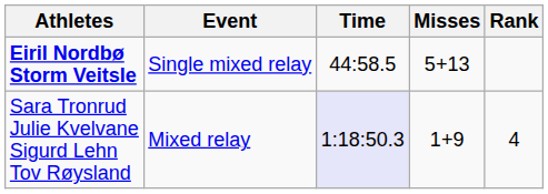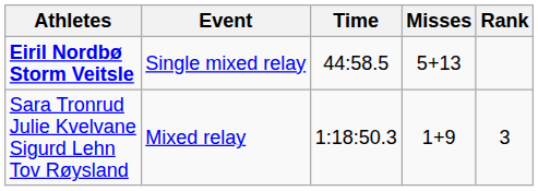 <table class="wikitable" style="font-size:90%">
 <tr>
 <th>Athletes</th>
 <th>Event</th>
 <th>Time</th>
 <th>Misses</th>
 <th>Rank</th>
 </tr>
 <tr align=center>
 <td align=left><strong><a href='#'>Eiril Nordbø</a> <br><a href='#'>Storm Veitsle</a></strong></td>
 <td align=left><a href='#'>Single mixed relay</a></td>
 <td>44:58.5</td>
 <td>5+13</td>
 <td></td>
 </tr>
 <tr align=center>
 <td align=left><a href='#'>Sara Tronrud</a><br><a href='#'>Julie Kvelvane</a><br><a href='#'>Sigurd Lehn</a><br><a href='#'>Tov Røysland</a></td>
 <td align=left><a href='#'>Mixed relay</a></td>
-<td style="background: lavender;">1:18:50.3</td>
+<td>1:18:50.3</td>
 <td>1+9</td>
-<td>4</td>
+<td>3</td>
 </tr>
 </table>
